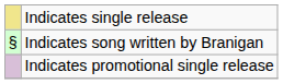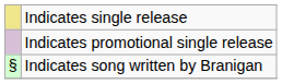 <table class="wikitable" style="font-size:90%;">
 <tr>
 <td style="background-color:khaki"></td>
 <td>Indicates single release</td>
 </tr>
 <tr>
+<td style="background-color:#D8BFD8"></td>
+<td>Indicates promotional single release</td>
+</tr>
+<tr>
 <td style="background-color:#D2FFD2">§</td>
 <td>Indicates song written by Branigan</td>
 </tr>
 <tr>
-<td style="background-color:#D8BFD8"></td>
-<td>Indicates promotional single release</td>
-</tr>
-<tr>
 </tr>
 </table>
